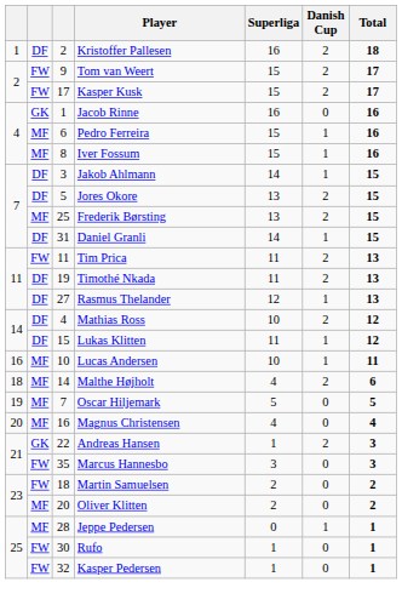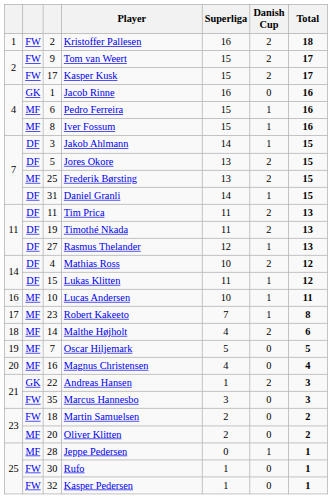 <table class="wikitable sortable" style="font-size: 95%; text-align: center;">
 <tr>
 <th width=20></th>
 <th width=20></th>
 <th width=20></th>
 <th width=200>Player</th>
 <th width=50>Superliga</th>
 <th width=50>Danish Cup</th>
 <th width=50>Total</th>
 </tr>
 <tr>
 <td rowspan=1>1</td>
-<td><a href='#'>DF</a></td>
+<td><a href='#'>FW</a></td>
 <td>2</td>
 <td align=left> <a href='#'>Kristoffer Pallesen</a></td>
 <td>16</td>
 <td>2</td>
 <td><strong>18</strong></td>
 </tr>
 <tr>
 <td rowspan=2>2</td>
 <td><a href='#'>FW</a></td>
 <td>9</td>
 <td align=left> <a href='#'>Tom van Weert</a></td>
 <td>15</td>
 <td>2</td>
 <td><strong>17</strong></td>
 </tr>
 <tr>
 <td><a href='#'>FW</a></td>
 <td>17</td>
 <td align=left> <a href='#'>Kasper Kusk</a></td>
 <td>15</td>
 <td>2</td>
 <td><strong>17</strong></td>
 </tr>
 <tr>
 <td rowspan=3>4</td>
 <td><a href='#'>GK</a></td>
 <td>1</td>
 <td align=left> <a href='#'>Jacob Rinne</a></td>
 <td>16</td>
 <td>0</td>
 <td><strong>16</strong></td>
 </tr>
 <tr>
 <td><a href='#'>MF</a></td>
 <td>6</td>
 <td align=left> <a href='#'>Pedro Ferreira</a></td>
 <td>15</td>
 <td>1</td>
 <td><strong>16</strong></td>
 </tr>
 <tr>
 <td><a href='#'>MF</a></td>
 <td>8</td>
 <td align=left> <a href='#'>Iver Fossum</a></td>
 <td>15</td>
 <td>1</td>
 <td><strong>16</strong></td>
 </tr>
 <tr>
 <td rowspan=4>7</td>
 <td><a href='#'>DF</a></td>
 <td>3</td>
 <td align=left> <a href='#'>Jakob Ahlmann</a></td>
 <td>14</td>
 <td>1</td>
 <td><strong>15</strong></td>
 </tr>
 <tr>
 <td><a href='#'>DF</a></td>
 <td>5</td>
 <td align=left> <a href='#'>Jores Okore</a></td>
 <td>13</td>
 <td>2</td>
 <td><strong>15</strong></td>
 </tr>
 <tr>
 <td><a href='#'>MF</a></td>
 <td>25</td>
 <td align=left> <a href='#'>Frederik Børsting</a></td>
 <td>13</td>
 <td>2</td>
 <td><strong>15</strong></td>
 </tr>
 <tr>
 <td><a href='#'>DF</a></td>
 <td>31</td>
 <td align=left> <a href='#'>Daniel Granli</a></td>
 <td>14</td>
 <td>1</td>
 <td><strong>15</strong></td>
 </tr>
 <tr>
 <td rowspan=3>11</td>
-<td><a href='#'>FW</a></td>
+<td><a href='#'>DF</a></td>
 <td>11</td>
 <td align=left> <a href='#'>Tim Prica</a></td>
 <td>11</td>
 <td>2</td>
 <td><strong>13</strong></td>
 </tr>
 <tr>
 <td><a href='#'>DF</a></td>
 <td>19</td>
 <td align=left> <a href='#'>Timothé Nkada</a></td>
 <td>11</td>
 <td>2</td>
 <td><strong>13</strong></td>
 </tr>
 <tr>
 <td><a href='#'>DF</a></td>
 <td>27</td>
 <td align=left> <a href='#'>Rasmus Thelander</a></td>
 <td>12</td>
 <td>1</td>
 <td><strong>13</strong></td>
 </tr>
 <tr>
 <td rowspan=2>14</td>
 <td><a href='#'>DF</a></td>
 <td>4</td>
 <td align=left> <a href='#'>Mathias Ross</a></td>
 <td>10</td>
 <td>2</td>
 <td><strong>12</strong></td>
 </tr>
 <tr>
 <td><a href='#'>DF</a></td>
 <td>15</td>
 <td align=left> <a href='#'>Lukas Klitten</a></td>
 <td>11</td>
 <td>1</td>
 <td><strong>12</strong></td>
 </tr>
 <tr>
 <td rowspan=1>16</td>
 <td><a href='#'>MF</a></td>
 <td>10</td>
 <td align=left> <a href='#'>Lucas Andersen</a></td>
 <td>10</td>
 <td>1</td>
 <td><strong>11</strong></td>
+</tr>
+<tr>
+<td rowspan=1>17</td>
+<td><a href='#'>MF</a></td>
+<td>23</td>
+<td align=left> <a href='#'>Robert Kakeeto</a></td>
+<td>7</td>
+<td>1</td>
+<td><strong>8</strong></td>
 </tr>
 <tr>
 <td rowspan=1>18</td>
 <td><a href='#'>MF</a></td>
 <td>14</td>
 <td align=left> <a href='#'>Malthe Højholt</a></td>
 <td>4</td>
 <td>2</td>
 <td><strong>6</strong></td>
 </tr>
 <tr>
 <td rowspan=1>19</td>
 <td><a href='#'>MF</a></td>
 <td>7</td>
 <td align=left> <a href='#'>Oscar Hiljemark</a></td>
 <td>5</td>
 <td>0</td>
 <td><strong>5</strong></td>
 </tr>
 <tr>
 <td rowspan=1>20</td>
 <td><a href='#'>MF</a></td>
 <td>16</td>
 <td align=left> <a href='#'>Magnus Christensen</a></td>
 <td>4</td>
 <td>0</td>
 <td><strong>4</strong></td>
 </tr>
 <tr>
 <td rowspan=2>21</td>
 <td><a href='#'>GK</a></td>
 <td>22</td>
 <td align=left> <a href='#'>Andreas Hansen</a></td>
 <td>1</td>
 <td>2</td>
 <td><strong>3</strong></td>
 </tr>
 <tr>
 <td><a href='#'>FW</a></td>
 <td>35</td>
 <td align=left> <a href='#'>Marcus Hannesbo</a></td>
 <td>3</td>
 <td>0</td>
 <td><strong>3</strong></td>
 </tr>
 <tr>
 <td rowspan=2>23</td>
 <td><a href='#'>FW</a></td>
 <td>18</td>
 <td align=left> <a href='#'>Martin Samuelsen</a></td>
 <td>2</td>
 <td>0</td>
 <td><strong>2</strong></td>
 </tr>
 <tr>
 <td><a href='#'>MF</a></td>
 <td>20</td>
 <td align=left> <a href='#'>Oliver Klitten</a></td>
 <td>2</td>
 <td>0</td>
 <td><strong>2</strong></td>
 </tr>
 <tr>
 <td rowspan=3>25</td>
 <td><a href='#'>MF</a></td>
 <td>28</td>
 <td align=left> <a href='#'>Jeppe Pedersen</a></td>
 <td>0</td>
 <td>1</td>
 <td><strong>1</strong></td>
 </tr>
 <tr>
 <td><a href='#'>FW</a></td>
 <td>30</td>
 <td align=left> <a href='#'>Rufo</a></td>
 <td>1</td>
 <td>0</td>
 <td><strong>1</strong></td>
 </tr>
 <tr>
 <td><a href='#'>FW</a></td>
 <td>32</td>
 <td align=left> <a href='#'>Kasper Pedersen</a></td>
 <td>1</td>
 <td>0</td>
 <td><strong>1</strong></td>
 </tr>
 </table>
